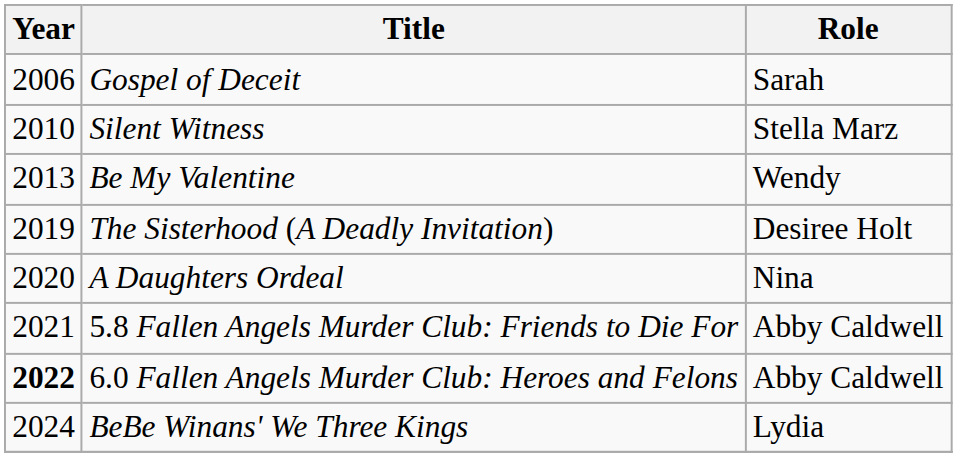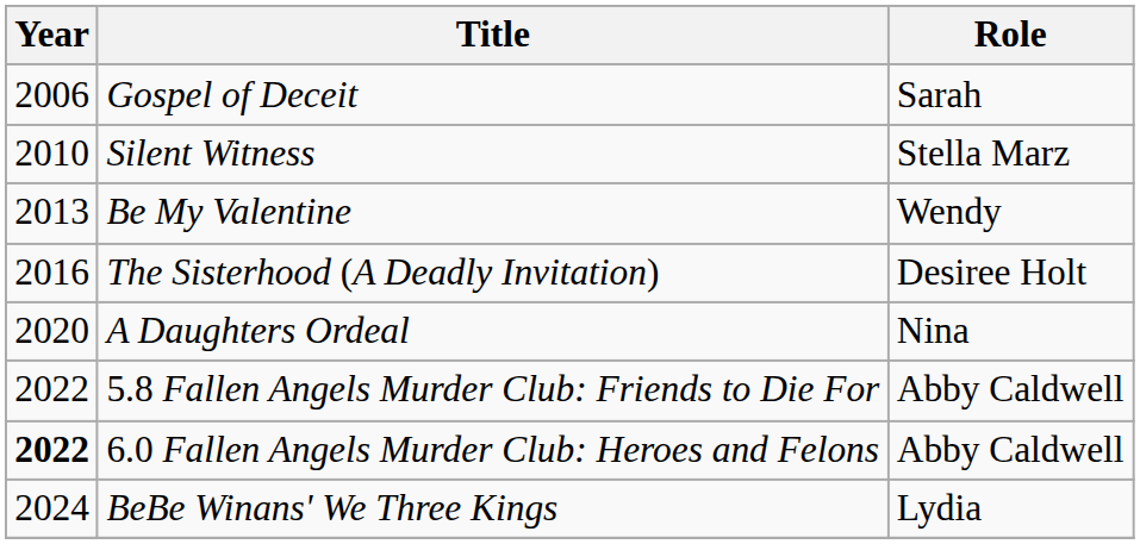 <table class="wikitable sortable">
 <tr>
 <th>Year</th>
 <th>Title</th>
 <th>Role</th>
 </tr>
 <tr>
 <td>2006</td>
 <td><em>Gospel of Deceit</em></td>
 <td>Sarah</td>
 </tr>
 <tr>
 <td>2010</td>
 <td><em>Silent Witness</em></td>
 <td>Stella Marz</td>
 </tr>
 <tr>
 <td>2013</td>
 <td><em>Be My Valentine</em></td>
 <td>Wendy</td>
 </tr>
 <tr>
-<td>2019</td>
+<td>2016</td>
 <td><em>The Sisterhood</em> (<em>A Deadly Invitation</em>)</td>
 <td>Desiree Holt</td>
 </tr>
 <tr>
 <td>2020</td>
 <td><em>A Daughters Ordeal</em></td>
 <td>Nina</td>
 </tr>
 <tr>
-<td>2021</td>
+<td>2022</td>
 <td>5.8 <em>Fallen Angels Murder Club: Friends to Die For</em></td>
 <td>Abby Caldwell</td>
 </tr>
 <tr>
 <td><strong>2022</strong></td>
 <td>6.0  <em>Fallen Angels Murder Club: Heroes and Felons</em></td>
 <td>Abby Caldwell</td>
 </tr>
 <tr>
 <td>2024</td>
 <td><em>BeBe Winans' We Three Kings</em></td>
 <td>Lydia</td>
 </tr>
 <tr>
 </tr>
 </table>
